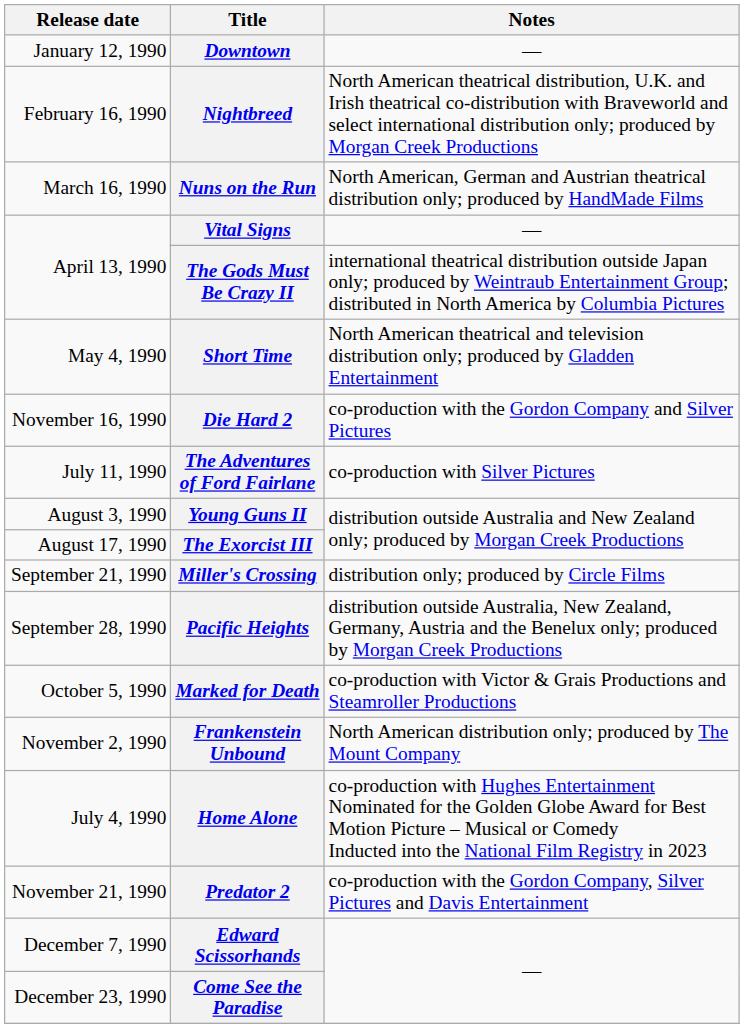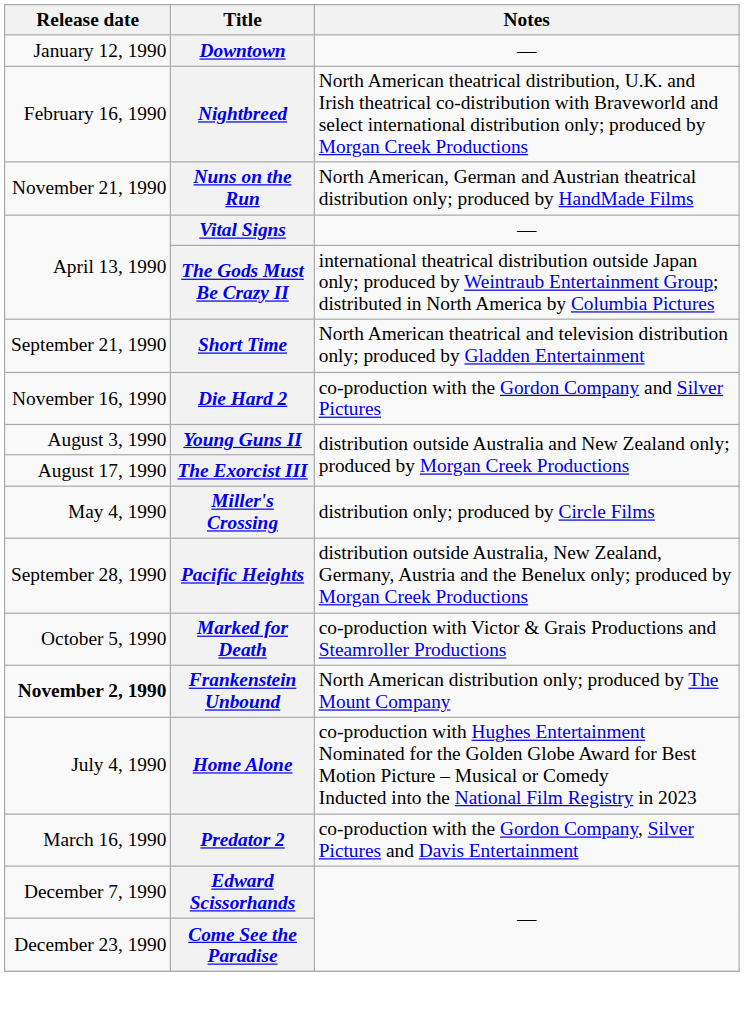 <table class="wikitable plainrowheaders sortable">
 <tr>
 <th scope="col" style="width:130px;">Release date</th>
 <th scope="col">Title</th>
 <th scope="col" class="unsortable">Notes</th>
 </tr>
 <tr>
 <td style="text-align:right;">January 12, 1990</td>
 <th scope="row"><em><a href='#'>Downtown</a></em></th>
 <td align="center">—</td>
 </tr>
 <tr>
 <td style="text-align:right;">February 16, 1990</td>
 <th scope="row"><em><a href='#'>Nightbreed</a></em></th>
 <td>North American theatrical distribution, U.K. and Irish theatrical co-distribution with Braveworld and select international distribution only; produced by <a href='#'>Morgan Creek Productions</a></td>
 </tr>
 <tr>
-<td style="text-align:right;">March 16, 1990</td>
+<td style="text-align:right;">November 21, 1990</td>
 <th scope="row"><em><a href='#'>Nuns on the Run</a></em></th>
 <td>North American, German and Austrian theatrical distribution only; produced by <a href='#'>HandMade Films</a></td>
 </tr>
 <tr>
 <td style="text-align:right;" rowspan="2">April 13, 1990</td>
 <th scope="row"><em><a href='#'>Vital Signs</a></em></th>
 <td align="center">—</td>
 </tr>
 <tr>
 <th scope="row"><em><a href='#'>The Gods Must Be Crazy II</a></em></th>
 <td>international theatrical distribution outside Japan only; produced by <a href='#'>Weintraub Entertainment Group</a>; distributed in North America by <a href='#'>Columbia Pictures</a></td>
 </tr>
 <tr>
-<td style="text-align:right;">May 4, 1990</td>
+<td style="text-align:right;">September 21, 1990</td>
 <th scope="row"><em><a href='#'>Short Time</a></em></th>
 <td>North American theatrical and television distribution only; produced by <a href='#'>Gladden Entertainment</a></td>
 </tr>
 <tr>
 <td style="text-align:right;">November 16, 1990</td>
 <th scope="row"><em><a href='#'>Die Hard 2</a></em></th>
 <td>co-production with the <a href='#'>Gordon Company</a> and <a href='#'>Silver Pictures</a></td>
-</tr>
-<tr>
-<td style="text-align:right;">July 11, 1990</td>
-<th scope="row"><em><a href='#'>The Adventures of Ford Fairlane</a></em></th>
-<td>co-production with <a href='#'>Silver Pictures</a></td>
 </tr>
 <tr>
 <td style="text-align:right;">August 3, 1990</td>
 <th scope="row"><em><a href='#'>Young Guns II</a></em></th>
 <td rowspan="2">distribution outside Australia and New Zealand only; produced by <a href='#'>Morgan Creek Productions</a></td>
 </tr>
 <tr>
 <td style="text-align:right;">August 17, 1990</td>
 <th scope="row"><em><a href='#'>The Exorcist III</a></em></th>
 </tr>
 <tr>
-<td style="text-align:right;">September 21, 1990</td>
+<td style="text-align:right;">May 4, 1990</td>
 <th scope="row"><em><a href='#'>Miller's Crossing</a></em></th>
 <td>distribution only; produced by <a href='#'>Circle Films</a></td>
 </tr>
 <tr>
 <td style="text-align:right;">September 28, 1990</td>
 <th scope="row"><em><a href='#'>Pacific Heights</a></em></th>
 <td>distribution outside Australia, New Zealand, Germany, Austria and the Benelux only; produced by <a href='#'>Morgan Creek Productions</a></td>
 </tr>
 <tr>
 <td style="text-align:right;">October 5, 1990</td>
 <th scope="row"><em><a href='#'>Marked for Death</a></em></th>
 <td>co-production with Victor & Grais Productions and <a href='#'>Steamroller Productions</a></td>
 </tr>
 <tr>
-<td style="text-align:right;">November 2, 1990</td>
+<td style="text-align:right;"><strong>November 2, 1990</strong></td>
 <th scope="row"><em><a href='#'>Frankenstein Unbound</a></em></th>
 <td>North American distribution only; produced by <a href='#'>The Mount Company</a></td>
 </tr>
 <tr>
 <td style="text-align:right;">July 4, 1990</td>
 <th scope="row"><em><a href='#'>Home Alone</a></em></th>
 <td>co-production with <a href='#'>Hughes Entertainment</a><br>Nominated for the Golden Globe Award for Best Motion Picture – Musical or Comedy<br>Inducted into the <a href='#'>National Film Registry</a> in 2023</td>
 </tr>
 <tr>
-<td style="text-align:right;">November 21, 1990</td>
+<td style="text-align:right;">March 16, 1990</td>
 <th scope="row"><em><a href='#'>Predator 2</a></em></th>
 <td>co-production with the <a href='#'>Gordon Company</a>, <a href='#'>Silver Pictures</a> and <a href='#'>Davis Entertainment</a></td>
 </tr>
 <tr>
 <td style="text-align:right;">December 7, 1990</td>
 <th scope="row"><em><a href='#'>Edward Scissorhands</a></em></th>
 <td rowspan="2" align="center">—</td>
 </tr>
 <tr>
 <td style="text-align:right;">December 23, 1990</td>
 <th scope="row"><em><a href='#'>Come See the Paradise</a></em></th>
 </tr>
 <tr>
 </tr>
 </table>
